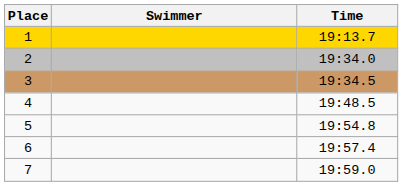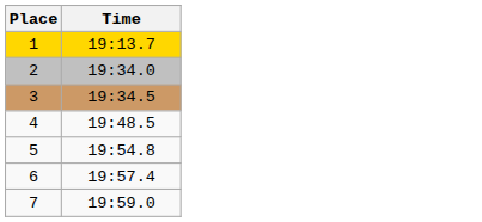 <table class=wikitable style="text-align:center">
 <tr>
 <th>Place</th>
-<th width=230>Swimmer</th>
 <th width=90>Time</th>
 </tr>
 <tr bgcolor=gold>
 <td>1</td>
-<td align=left></td>
 <td>19:13.7</td>
 </tr>
 <tr bgcolor=silver>
 <td>2</td>
-<td align=left></td>
 <td>19:34.0</td>
 </tr>
 <tr bgcolor=cc9966>
 <td>3</td>
-<td align=left></td>
 <td>19:34.5</td>
 </tr>
 <tr>
 <td>4</td>
-<td align=left></td>
 <td>19:48.5</td>
 </tr>
 <tr>
 <td>5</td>
-<td align=left></td>
 <td>19:54.8</td>
 </tr>
 <tr>
 <td>6</td>
-<td align=left></td>
 <td>19:57.4</td>
 </tr>
 <tr>
 <td>7</td>
-<td align=left></td>
 <td>19:59.0</td>
 </tr>
 </table>
